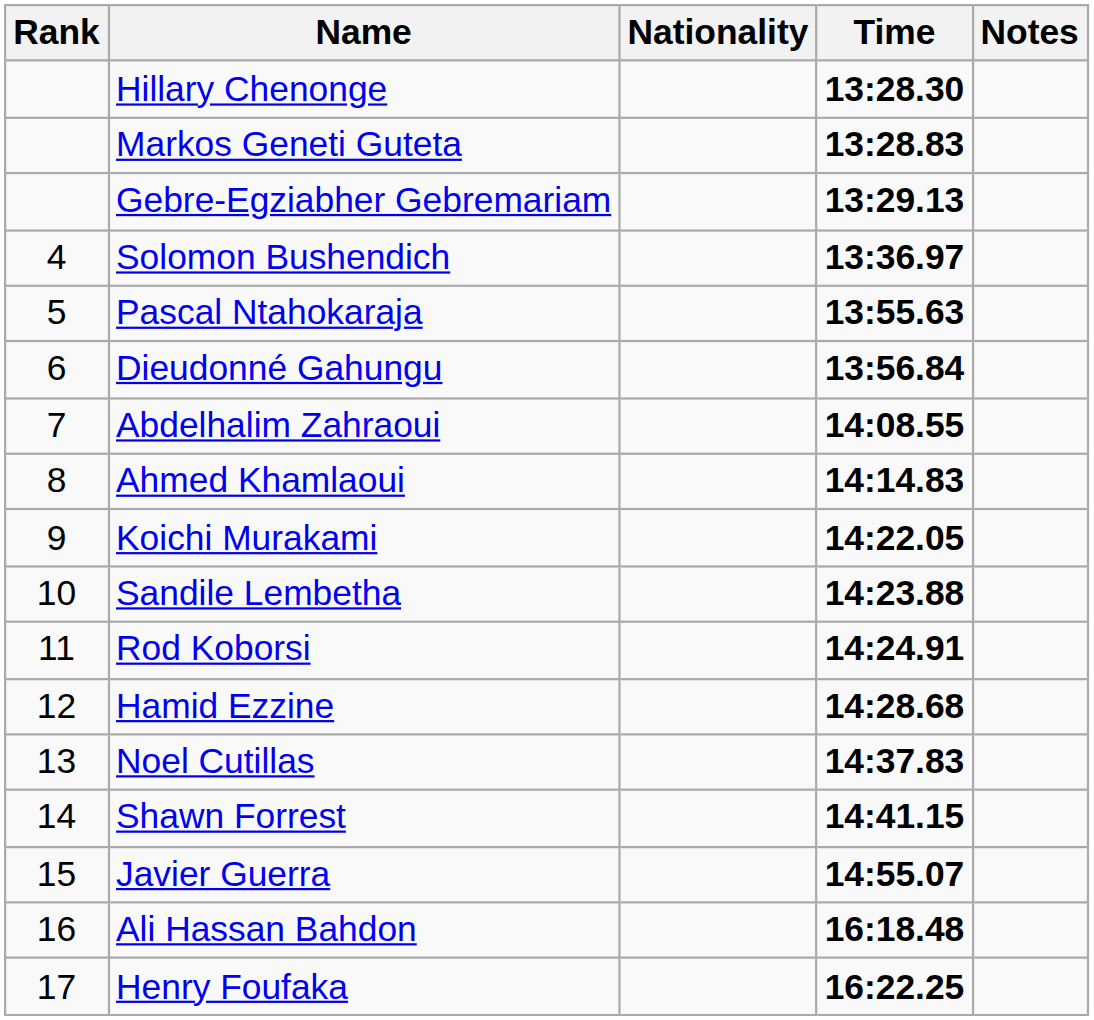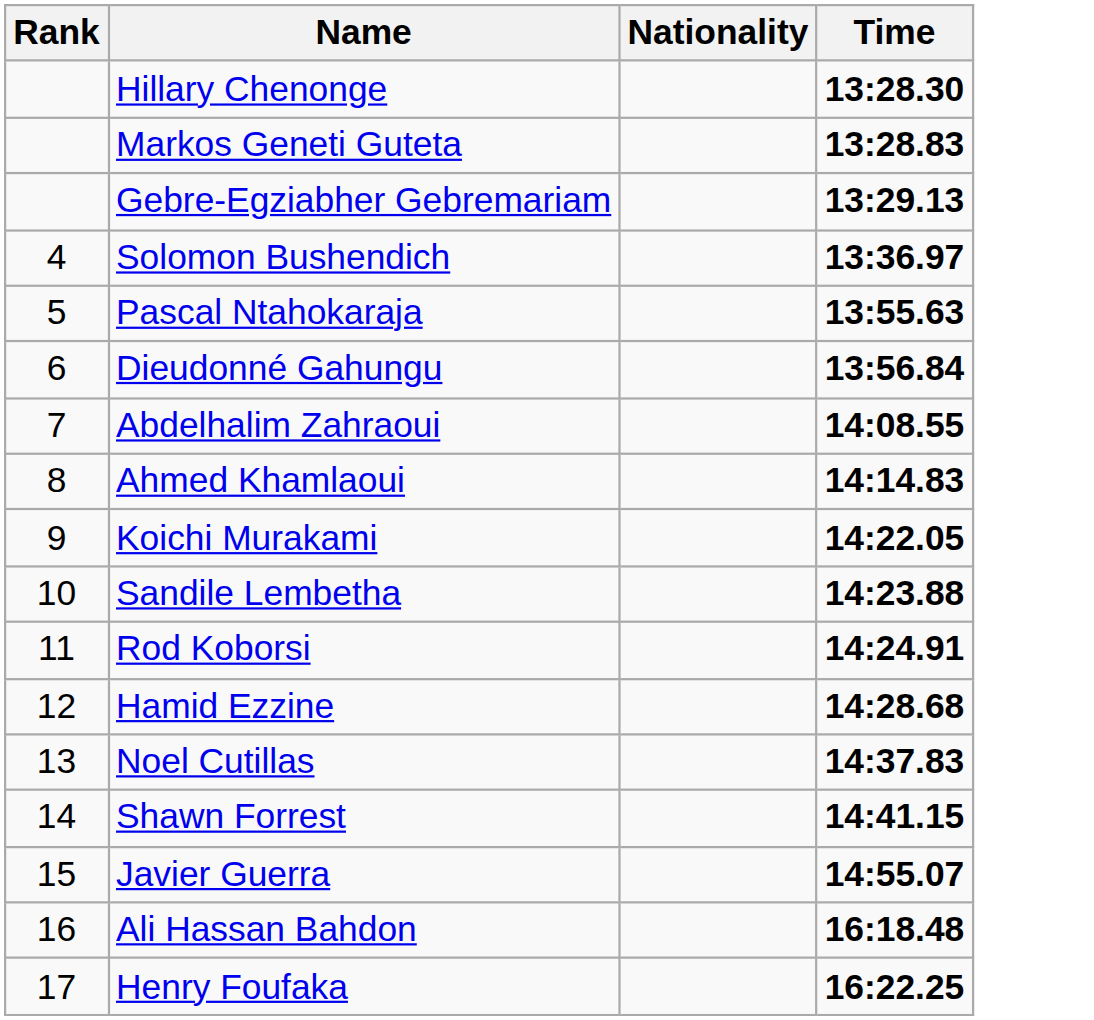 <table class="wikitable sortable" style="text-align:center">
 <tr>
 <th>Rank</th>
 <th>Name</th>
 <th>Nationality</th>
 <th>Time</th>
-<th>Notes</th>
 </tr>
 <tr>
 <td></td>
 <td align=left><a href='#'>Hillary Chenonge</a></td>
 <td align=left></td>
 <td><strong>13:28.30</strong></td>
-<td></td>
 </tr>
 <tr>
 <td></td>
 <td align=left><a href='#'>Markos Geneti Guteta</a></td>
 <td align=left></td>
 <td><strong>13:28.83</strong></td>
-<td></td>
 </tr>
 <tr>
 <td></td>
 <td align=left><a href='#'>Gebre-Egziabher Gebremariam</a></td>
 <td align=left></td>
 <td><strong>13:29.13</strong></td>
-<td></td>
 </tr>
 <tr>
 <td>4</td>
 <td align=left><a href='#'>Solomon Bushendich</a></td>
 <td align=left></td>
 <td><strong>13:36.97</strong></td>
-<td></td>
 </tr>
 <tr>
 <td>5</td>
 <td align=left><a href='#'>Pascal Ntahokaraja</a></td>
 <td align=left></td>
 <td><strong>13:55.63</strong></td>
-<td></td>
 </tr>
 <tr>
 <td>6</td>
 <td align=left><a href='#'>Dieudonné Gahungu</a></td>
 <td align=left></td>
 <td><strong>13:56.84</strong></td>
-<td></td>
 </tr>
 <tr>
 <td>7</td>
 <td align=left><a href='#'>Abdelhalim Zahraoui</a></td>
 <td align=left></td>
 <td><strong>14:08.55</strong></td>
-<td></td>
 </tr>
 <tr>
 <td>8</td>
 <td align=left><a href='#'>Ahmed Khamlaoui</a></td>
 <td align=left></td>
 <td><strong>14:14.83</strong></td>
-<td></td>
 </tr>
 <tr>
 <td>9</td>
 <td align=left><a href='#'>Koichi Murakami</a></td>
 <td align=left></td>
 <td><strong>14:22.05</strong></td>
-<td></td>
 </tr>
 <tr>
 <td>10</td>
 <td align=left><a href='#'>Sandile Lembetha</a></td>
 <td align=left></td>
 <td><strong>14:23.88</strong></td>
-<td></td>
 </tr>
 <tr>
 <td>11</td>
 <td align=left><a href='#'>Rod Koborsi</a></td>
 <td align=left></td>
 <td><strong>14:24.91</strong></td>
-<td></td>
 </tr>
 <tr>
 <td>12</td>
 <td align=left><a href='#'>Hamid Ezzine</a></td>
 <td align=left></td>
 <td><strong>14:28.68</strong></td>
-<td></td>
 </tr>
 <tr>
 <td>13</td>
 <td align=left><a href='#'>Noel Cutillas</a></td>
 <td align=left></td>
 <td><strong>14:37.83</strong></td>
-<td></td>
 </tr>
 <tr>
 <td>14</td>
 <td align=left><a href='#'>Shawn Forrest</a></td>
 <td align=left></td>
 <td><strong>14:41.15</strong></td>
-<td></td>
 </tr>
 <tr>
 <td>15</td>
 <td align=left><a href='#'>Javier Guerra</a></td>
 <td align=left></td>
 <td><strong>14:55.07</strong></td>
-<td></td>
 </tr>
 <tr>
 <td>16</td>
 <td align=left><a href='#'>Ali Hassan Bahdon</a></td>
 <td align=left></td>
 <td><strong>16:18.48</strong></td>
-<td></td>
 </tr>
 <tr>
 <td>17</td>
 <td align=left><a href='#'>Henry Foufaka</a></td>
 <td align=left></td>
 <td><strong>16:22.25</strong></td>
-<td></td>
 </tr>
 </table>
